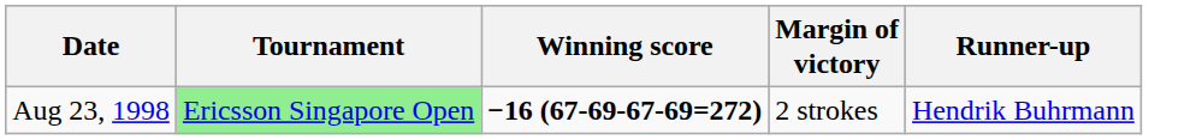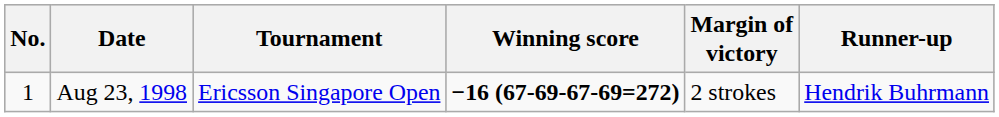 <table class="wikitable" style="font-size:95%;">
 <tr>
+<th>No.</th>
 <th>Date</th>
 <th>Tournament</th>
 <th>Winning score</th>
 <th>Margin of<br>victory</th>
 <th>Runner-up</th>
 </tr>
 <tr>
+<td align=center>1</td>
 <td align=right>Aug 23, <a href='#'>1998</a></td>
-<td style="background: lightgreen;"><a href='#'>Ericsson Singapore Open</a></td>
+<td><a href='#'>Ericsson Singapore Open</a></td>
 <td><strong>−16 (67-69-67-69=272)</strong></td>
 <td>2 strokes</td>
 <td> <a href='#'>Hendrik Buhrmann</a></td>
 </tr>
 </table>
